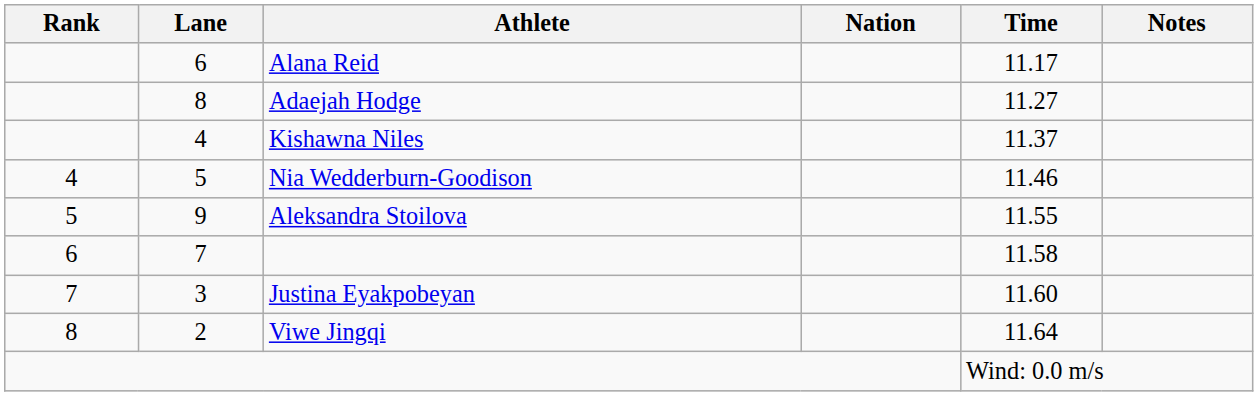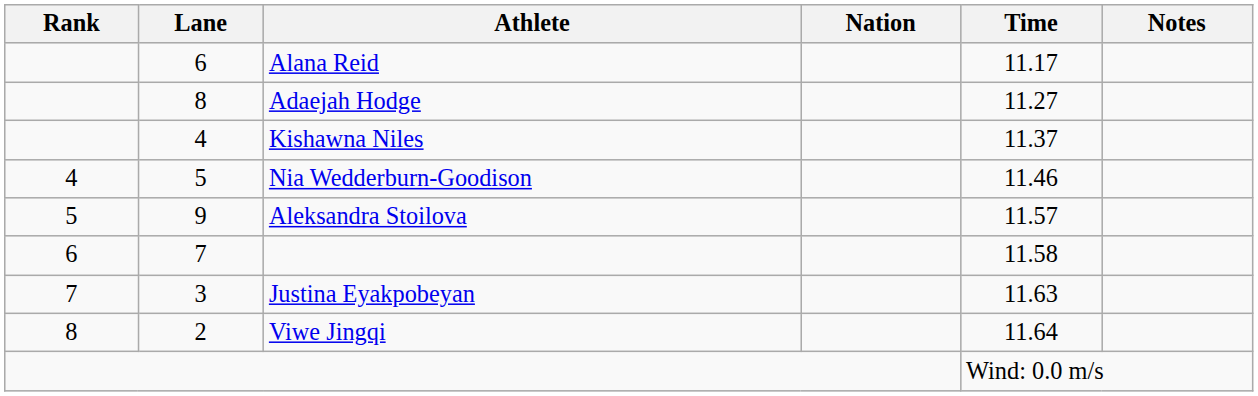 <table class="wikitable sortable" style="text-align:center;width: 65%;">
 <tr>
 <th scope="col">Rank</th>
 <th scope="col">Lane</th>
 <th scope="col">Athlete</th>
 <th scope="col">Nation</th>
 <th scope="col">Time</th>
 <th scope="col">Notes</th>
 </tr>
 <tr>
 <td></td>
 <td>6</td>
 <td align="left"><a href='#'>Alana Reid</a></td>
 <td align="left"></td>
 <td>11.17</td>
 <td></td>
 </tr>
 <tr>
 <td></td>
 <td>8</td>
 <td align="left"><a href='#'>Adaejah Hodge</a></td>
 <td align="left"></td>
 <td>11.27</td>
 <td></td>
 </tr>
 <tr>
 <td></td>
 <td>4</td>
 <td align="left"><a href='#'>Kishawna Niles</a></td>
 <td align="left"></td>
 <td>11.37</td>
 <td></td>
 </tr>
 <tr>
 <td>4</td>
 <td>5</td>
 <td align="left"><a href='#'>Nia Wedderburn-Goodison</a></td>
 <td align="left"></td>
 <td>11.46</td>
 <td></td>
 </tr>
 <tr>
 <td>5</td>
 <td>9</td>
 <td align="left"><a href='#'>Aleksandra Stoilova</a></td>
 <td align="left"></td>
-<td>11.55</td>
+<td>11.57</td>
 <td></td>
 </tr>
 <tr>
 <td>6</td>
 <td>7</td>
 <td align="left"></td>
 <td align="left"></td>
 <td>11.58</td>
 <td></td>
 </tr>
 <tr>
 <td>7</td>
 <td>3</td>
 <td align="left"><a href='#'>Justina Eyakpobeyan</a></td>
 <td align="left"></td>
-<td>11.60</td>
+<td>11.63</td>
 <td></td>
 </tr>
 <tr>
 <td>8</td>
 <td>2</td>
 <td align="left"><a href='#'>Viwe Jingqi</a></td>
 <td align="left"></td>
 <td>11.64</td>
 <td></td>
 </tr>
 <tr class="sortbottom">
 <td colspan="4"></td>
 <td colspan="2" style="text-align:left;">Wind: 0.0 m/s</td>
 </tr>
 </table>
